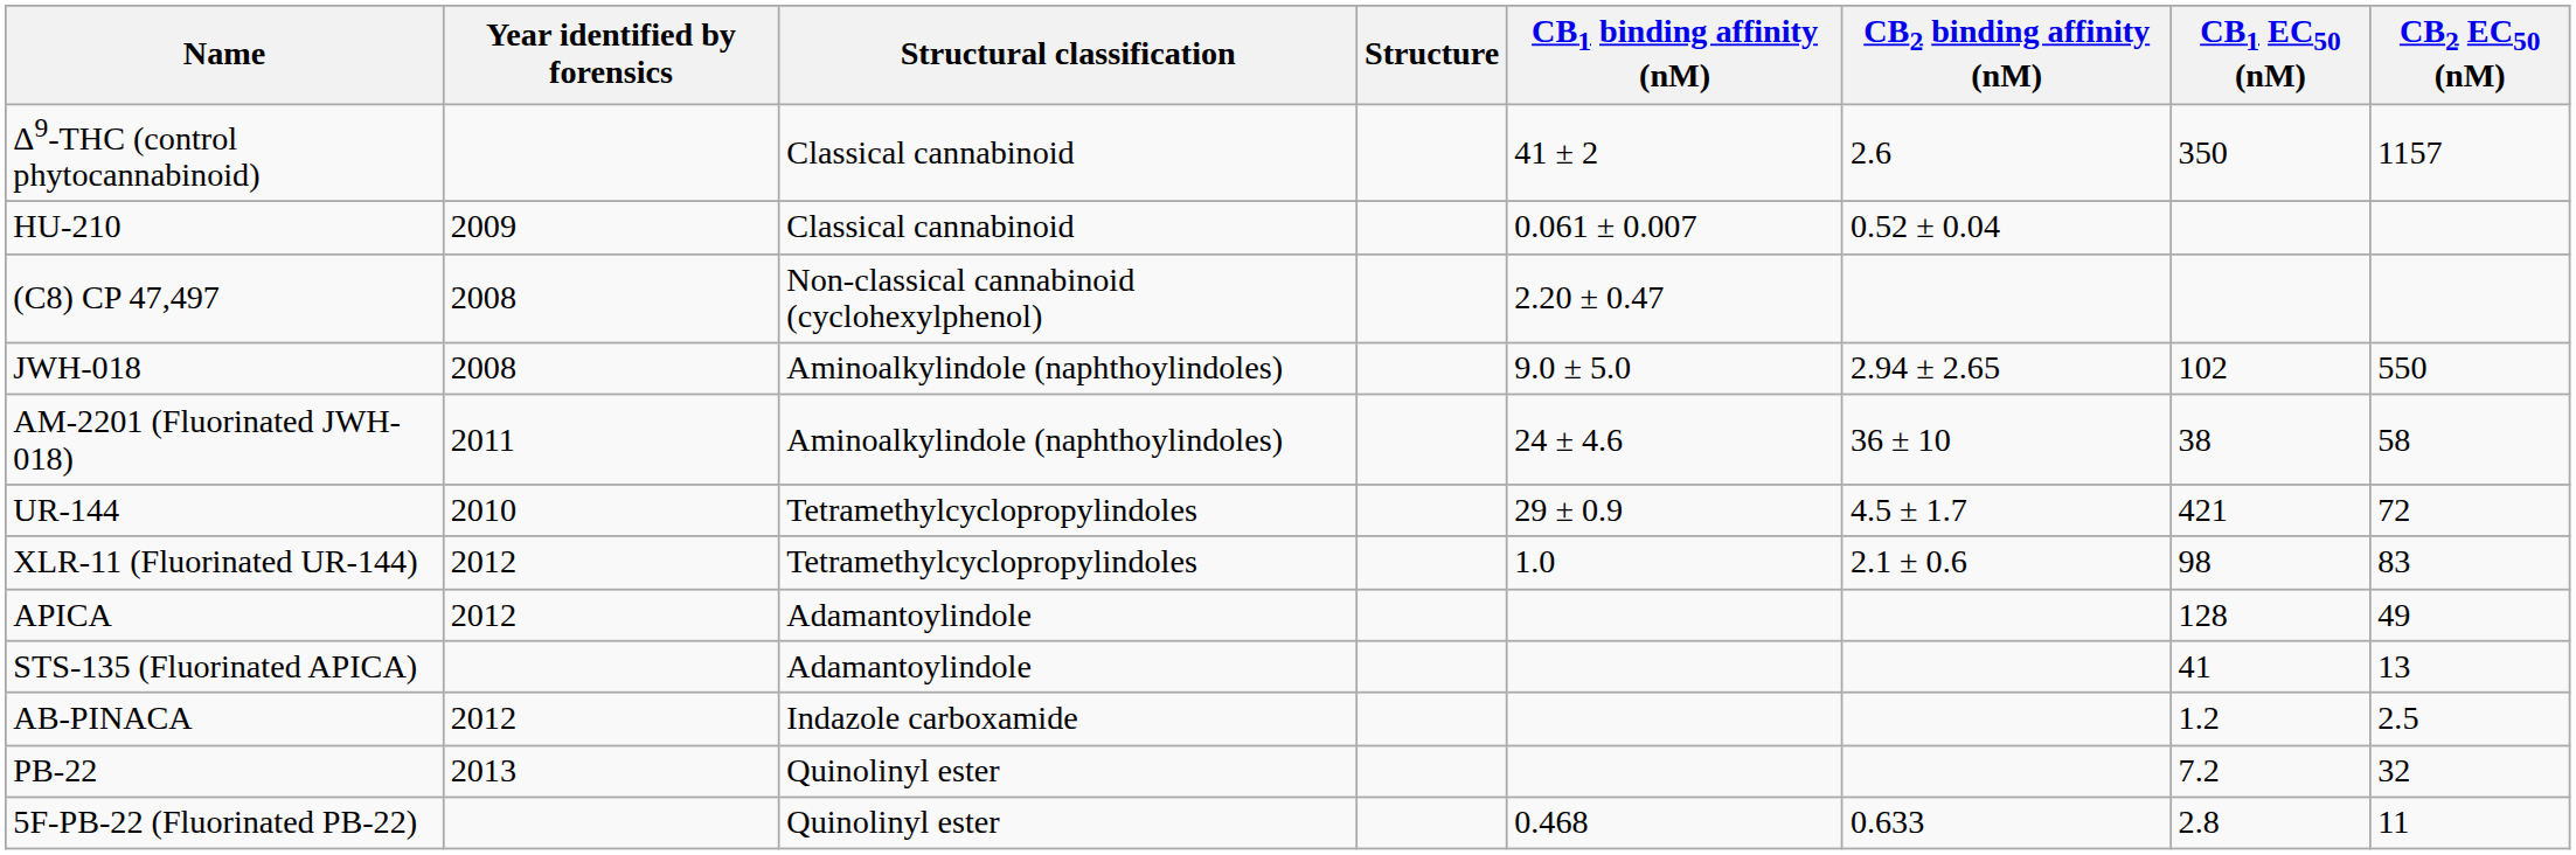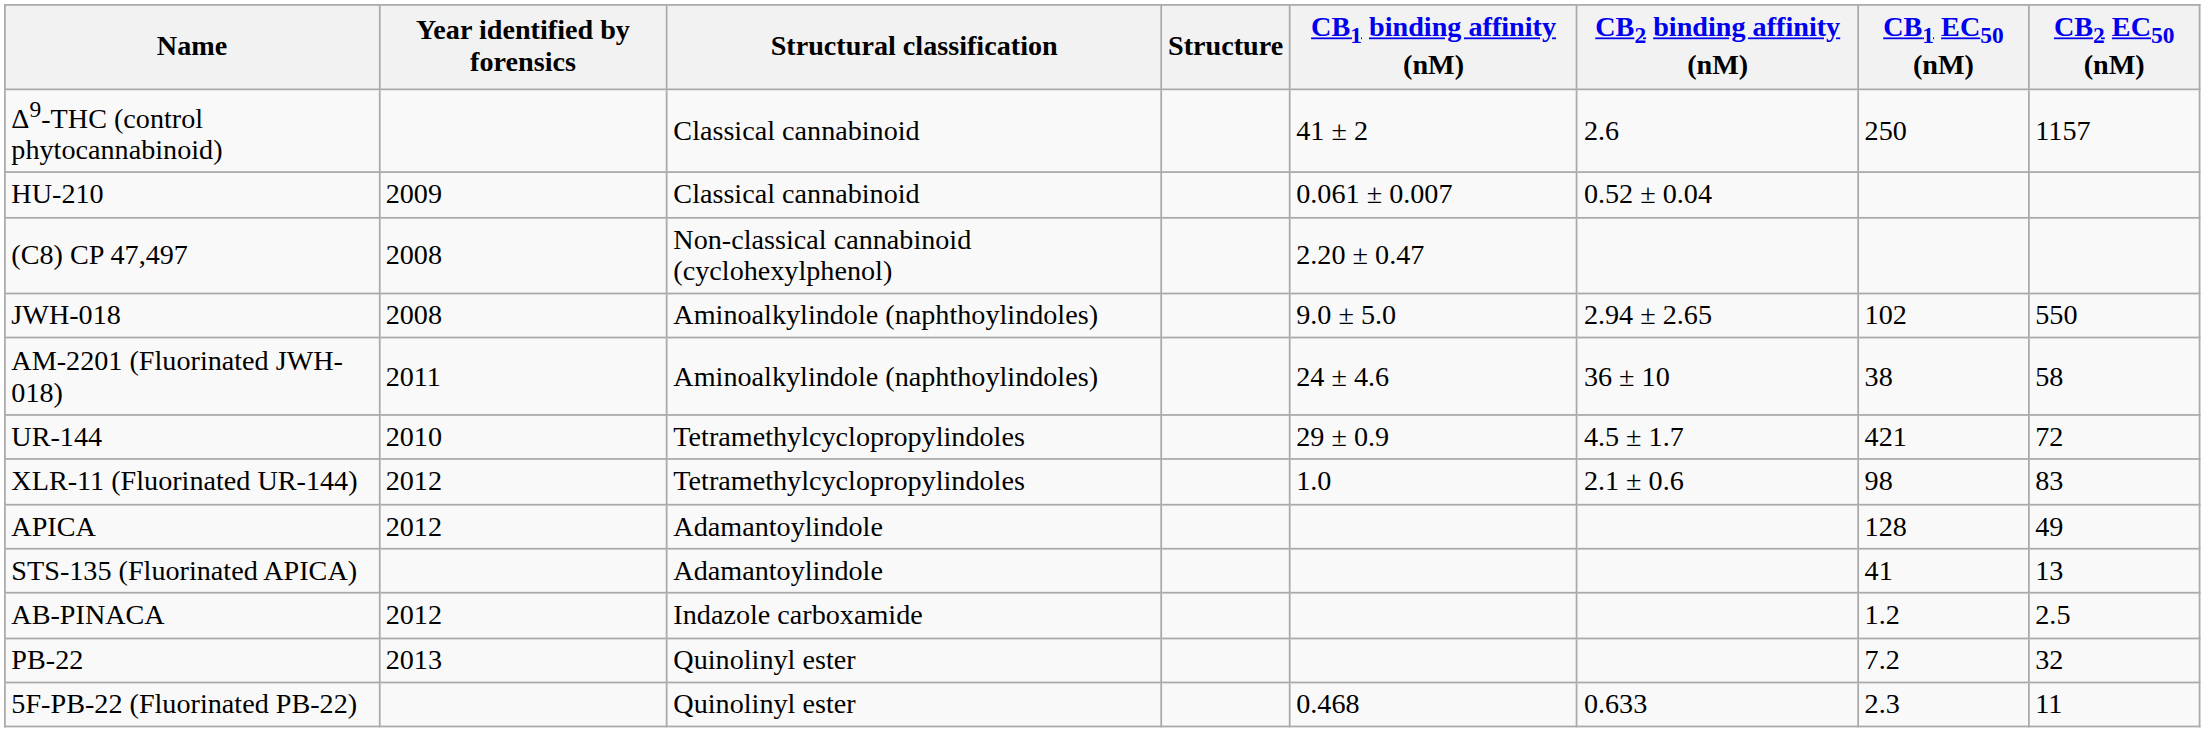 <table class="wikitable">
 <tr>
 <th>Name</th>
 <th>Year identified by forensics</th>
 <th>Structural classification</th>
 <th>Structure</th>
 <th><a href='#'>CB<sub>1</sub></a> <a href='#'>binding affinity</a> (nM)</th>
 <th><a href='#'>CB<sub>2</sub></a> <a href='#'>binding affinity</a> (nM)</th>
 <th><a href='#'>CB<sub>1</sub></a> <a href='#'>EC<sub>50</sub></a> (nM)</th>
 <th><a href='#'>CB<sub>2</sub></a> <a href='#'>EC<sub>50</sub></a> (nM)</th>
 </tr>
 <tr>
 <td>Δ<sup>9</sup>-THC (control phytocannabinoid)</td>
 <td></td>
 <td>Classical cannabinoid</td>
 <td></td>
 <td>41 ± 2</td>
 <td>2.6</td>
-<td>350</td>
+<td>250</td>
 <td>1157</td>
 </tr>
 <tr>
 <td>HU-210</td>
 <td>2009</td>
 <td>Classical cannabinoid</td>
 <td></td>
 <td>0.061 ± 0.007</td>
 <td>0.52 ± 0.04</td>
 <td></td>
 <td></td>
 </tr>
 <tr>
 <td>(C8) CP 47,497</td>
 <td>2008</td>
 <td>Non-classical cannabinoid (cyclohexylphenol)</td>
 <td></td>
 <td>2.20 ± 0.47</td>
 <td></td>
 <td></td>
 <td></td>
 </tr>
 <tr>
 <td>JWH-018</td>
 <td>2008</td>
 <td>Aminoalkylindole (naphthoylindoles)</td>
 <td></td>
 <td>9.0 ± 5.0</td>
 <td>2.94 ± 2.65</td>
 <td>102</td>
 <td>550</td>
 </tr>
 <tr>
 <td>AM-2201 (Fluorinated JWH-018)</td>
 <td>2011</td>
 <td>Aminoalkylindole (naphthoylindoles)</td>
 <td></td>
 <td>24 ± 4.6</td>
 <td>36 ± 10</td>
 <td>38</td>
 <td>58</td>
 </tr>
 <tr>
 <td>UR-144</td>
 <td>2010</td>
 <td>Tetramethylcyclopropylindoles</td>
 <td></td>
 <td>29 ± 0.9</td>
 <td>4.5 ± 1.7</td>
 <td>421</td>
 <td>72</td>
 </tr>
 <tr>
 <td>XLR-11 (Fluorinated UR-144)</td>
 <td>2012</td>
 <td>Tetramethylcyclopropylindoles</td>
 <td></td>
 <td>1.0</td>
 <td>2.1 ± 0.6</td>
 <td>98</td>
 <td>83</td>
 </tr>
 <tr>
 <td>APICA</td>
 <td>2012</td>
 <td>Adamantoylindole</td>
 <td></td>
 <td></td>
 <td></td>
 <td>128</td>
 <td>49</td>
 </tr>
 <tr>
 <td>STS-135 (Fluorinated APICA)</td>
 <td></td>
 <td>Adamantoylindole</td>
 <td></td>
 <td></td>
 <td></td>
 <td>41</td>
 <td>13</td>
 </tr>
 <tr>
 <td>AB-PINACA</td>
 <td>2012</td>
 <td>Indazole carboxamide</td>
 <td></td>
 <td></td>
 <td></td>
 <td>1.2</td>
 <td>2.5</td>
 </tr>
 <tr>
 <td>PB-22</td>
 <td>2013</td>
 <td>Quinolinyl ester</td>
 <td></td>
 <td></td>
 <td></td>
 <td>7.2</td>
 <td>32</td>
 </tr>
 <tr>
 <td>5F-PB-22 (Fluorinated PB-22)</td>
 <td></td>
 <td>Quinolinyl ester</td>
 <td></td>
 <td>0.468</td>
 <td>0.633</td>
-<td>2.8</td>
+<td>2.3</td>
 <td>11</td>
 </tr>
 </table>
